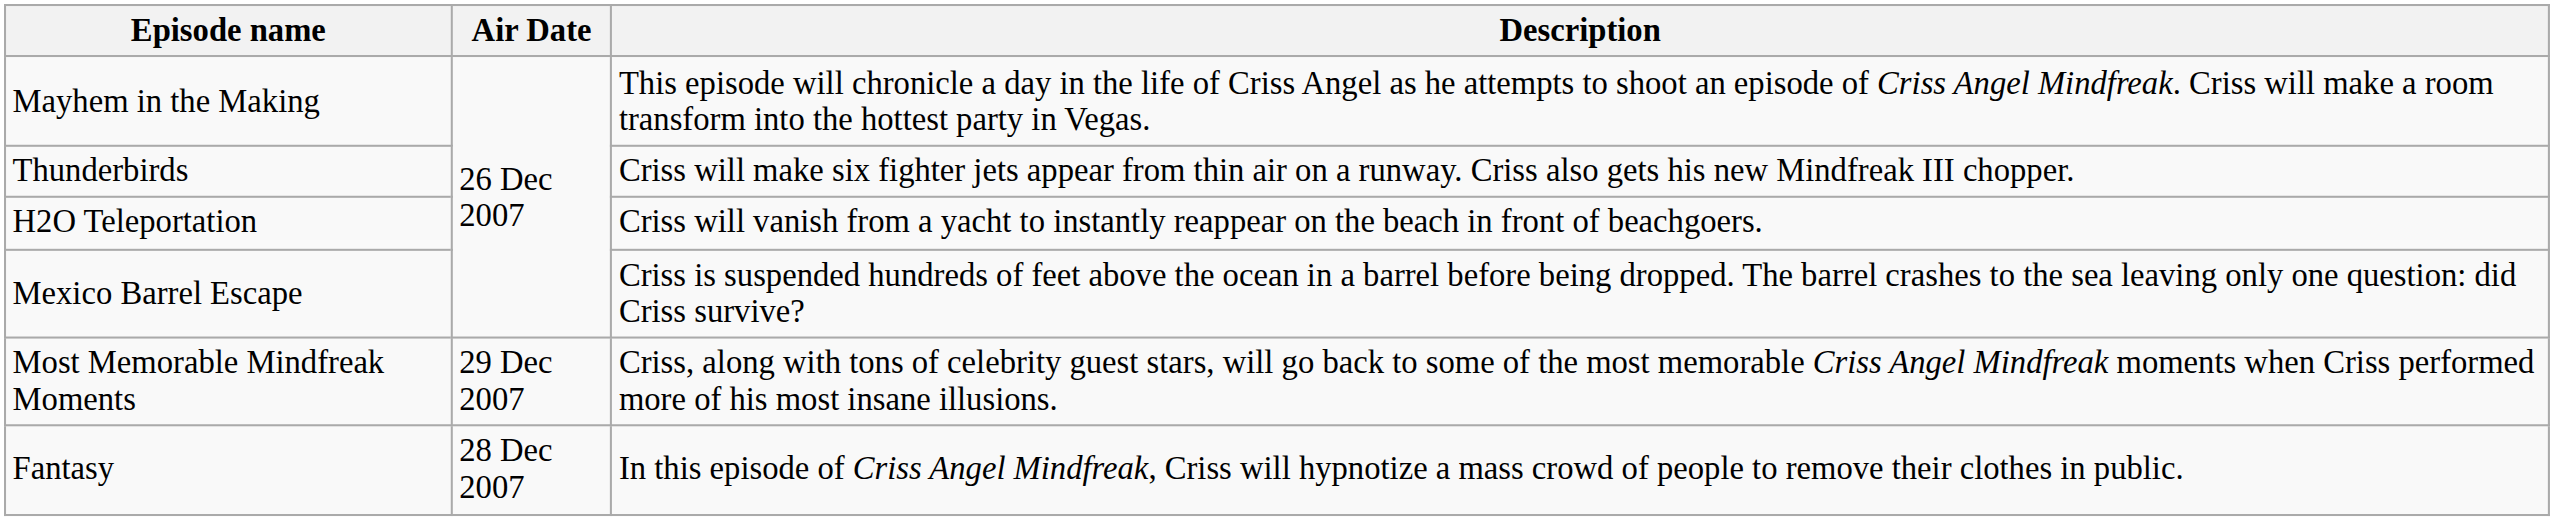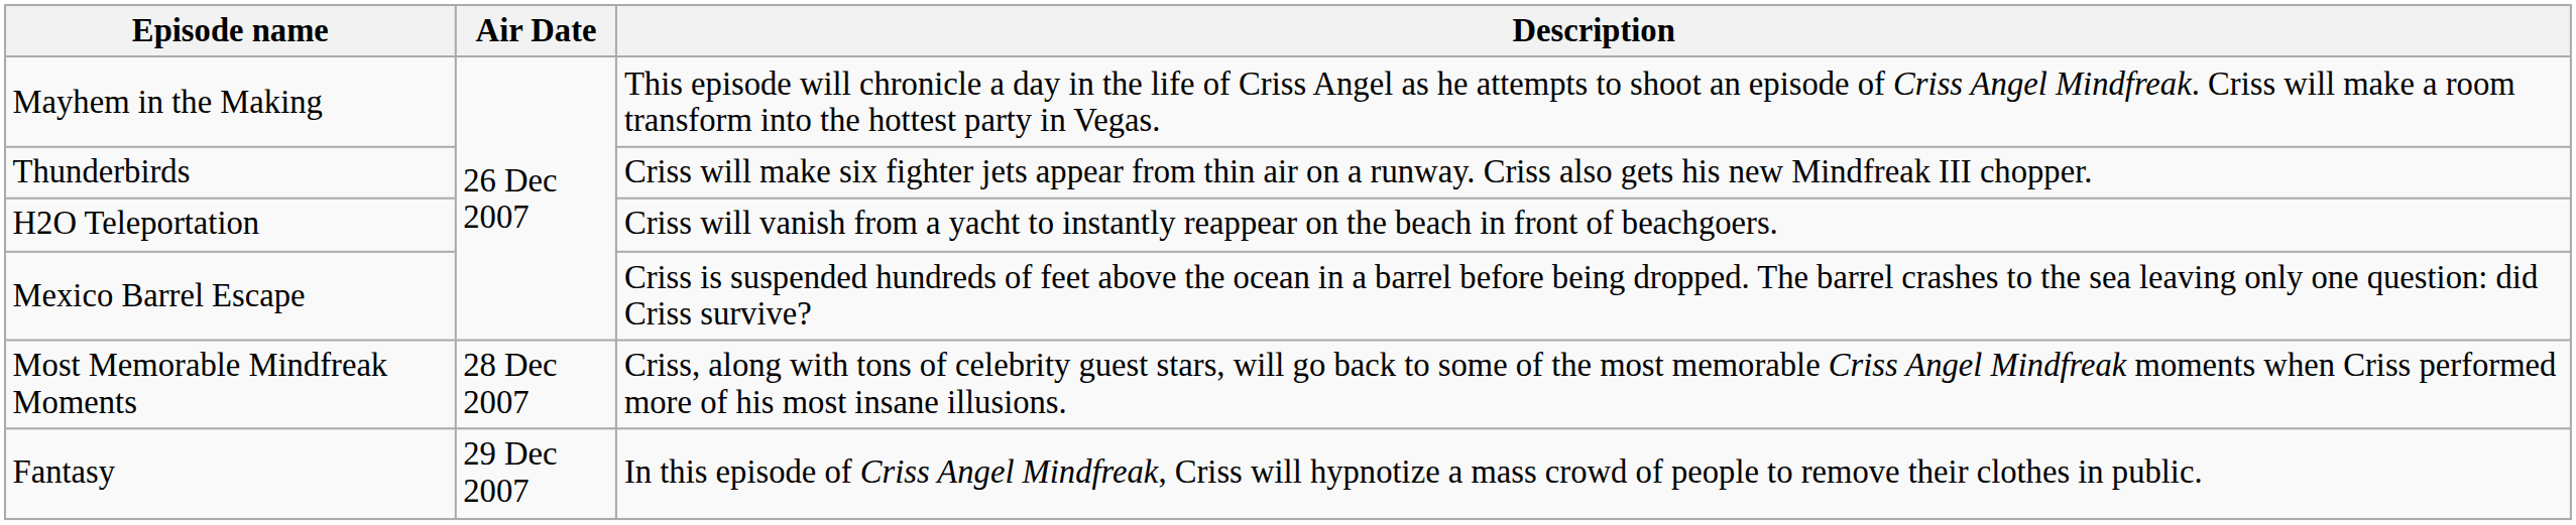 <table class="wikitable">
 <tr>
 <th>Episode name</th>
 <th>Air Date</th>
 <th>Description</th>
 </tr>
 <tr>
 <td>Mayhem in the Making</td>
 <td rowspan="4">26 Dec 2007</td>
 <td>This episode will chronicle a day in the life of Criss Angel as he attempts to shoot an episode of <em>Criss Angel Mindfreak</em>. Criss will make a room transform into the hottest party in Vegas.</td>
 </tr>
 <tr>
 <td>Thunderbirds</td>
 <td>Criss will make six fighter jets appear from thin air on a runway. Criss also gets his new Mindfreak III chopper.</td>
 </tr>
 <tr>
 <td>H2O Teleportation</td>
 <td>Criss will vanish from a yacht to instantly reappear on the beach in front of beachgoers.</td>
 </tr>
 <tr>
 <td>Mexico Barrel Escape</td>
 <td>Criss is suspended hundreds of feet above the ocean in a barrel before being dropped. The barrel crashes to the sea leaving only one question: did Criss survive?</td>
 </tr>
 <tr>
 <td>Most Memorable Mindfreak Moments</td>
-<td>29 Dec 2007</td>
+<td>28 Dec 2007</td>
 <td>Criss, along with tons of celebrity guest stars, will go back to some of the most memorable <em>Criss Angel Mindfreak</em> moments when Criss performed more of his most insane illusions.</td>
 </tr>
 <tr>
 <td>Fantasy</td>
-<td>28 Dec 2007</td>
+<td>29 Dec 2007</td>
 <td>In this episode of <em>Criss Angel Mindfreak</em>, Criss will hypnotize a mass crowd of people to remove their clothes in public.</td>
 </tr>
 </table>
